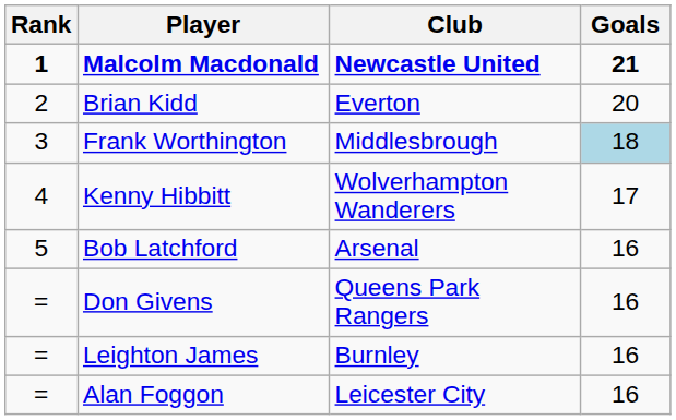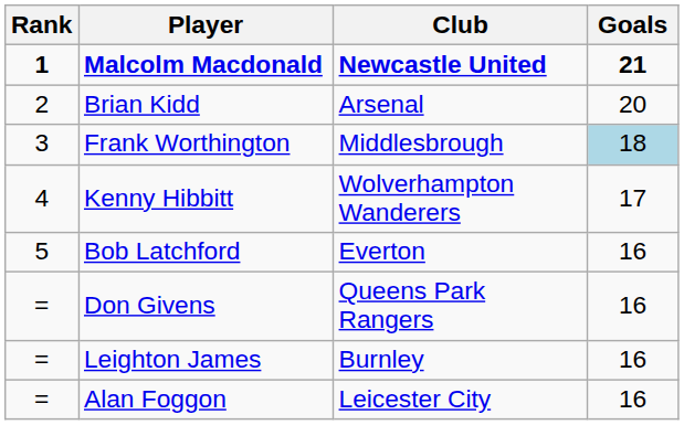 <table class="wikitable" style="text-align: left;">
 <tr>
 <th width=20>Rank</th>
 <th width=155>Player</th>
 <th width=155>Club</th>
 <th width=50>Goals</th>
 </tr>
 <tr>
 <td align=center><strong>1</strong></td>
 <td> <strong> <a href='#'>Malcolm Macdonald</a> </strong></td>
 <td><strong> <a href='#'>Newcastle United</a> </strong></td>
 <td align=center><strong>21</strong></td>
 </tr>
 <tr>
 <td align=center>2</td>
 <td> <a href='#'>Brian Kidd</a></td>
-<td><a href='#'>Everton</a></td>
+<td><a href='#'>Arsenal</a></td>
 <td align=center>20</td>
 </tr>
 <tr>
 <td align=center>3</td>
 <td> <a href='#'>Frank Worthington</a></td>
 <td><a href='#'>Middlesbrough</a></td>
 <td align=center style="background: lightblue;">18</td>
 </tr>
 <tr>
 <td align=center>4</td>
 <td> <a href='#'>Kenny Hibbitt</a></td>
 <td><a href='#'>Wolverhampton Wanderers</a></td>
 <td align=center>17</td>
 </tr>
 <tr>
 <td align=center>5</td>
 <td> <a href='#'>Bob Latchford</a></td>
-<td><a href='#'>Arsenal</a></td>
+<td><a href='#'>Everton</a></td>
 <td align=center>16</td>
 </tr>
 <tr>
 <td align=center>=</td>
 <td> <a href='#'>Don Givens</a></td>
 <td><a href='#'>Queens Park Rangers</a></td>
 <td align=center>16</td>
 </tr>
 <tr>
 <td align=center>=</td>
 <td> <a href='#'>Leighton James</a></td>
 <td><a href='#'>Burnley</a></td>
 <td align=center>16</td>
 </tr>
 <tr>
 <td align=center>=</td>
 <td> <a href='#'>Alan Foggon</a></td>
 <td><a href='#'>Leicester City</a></td>
 <td align=center>16</td>
 </tr>
 </table>
